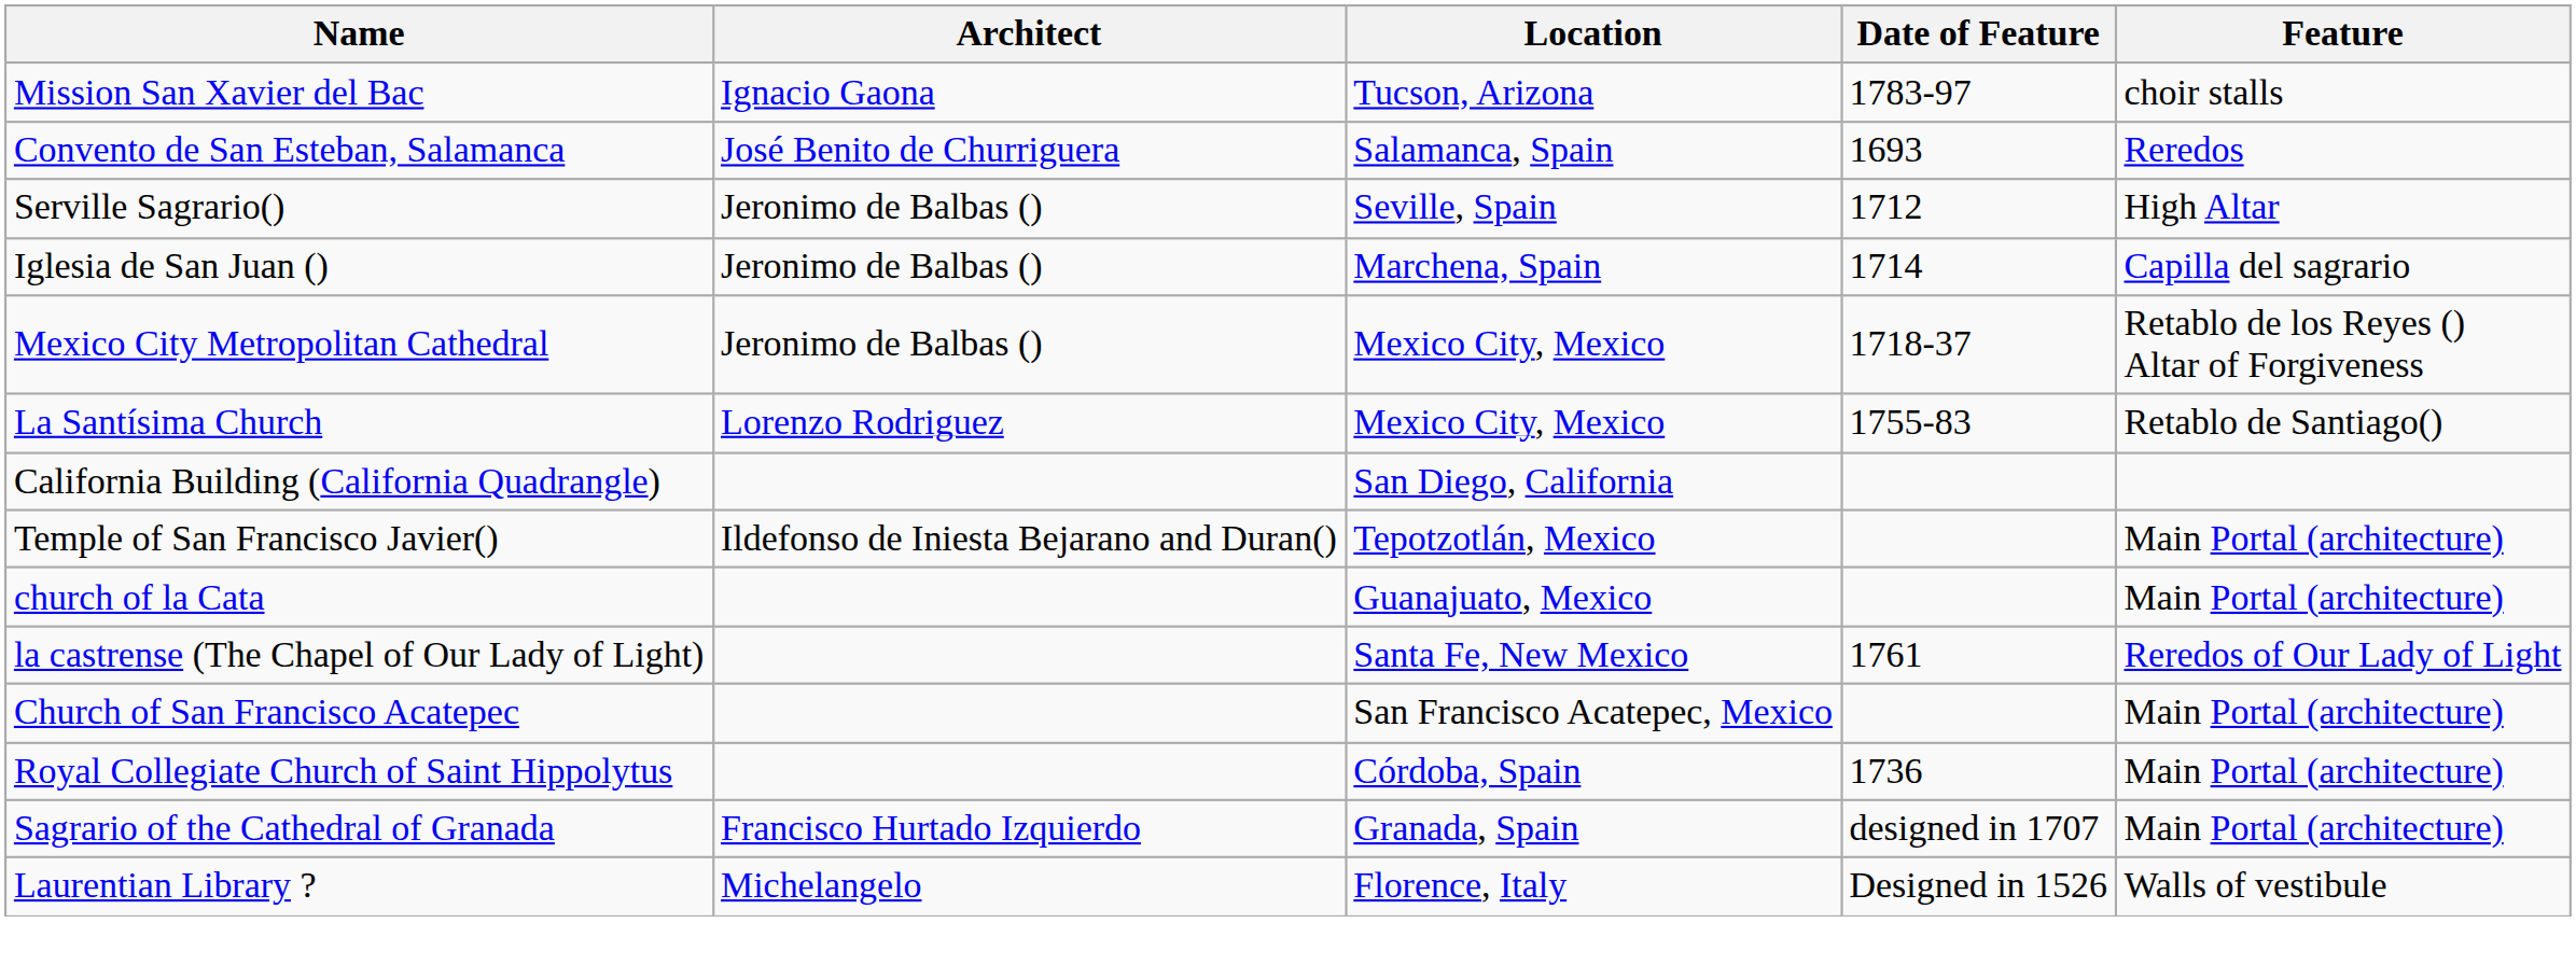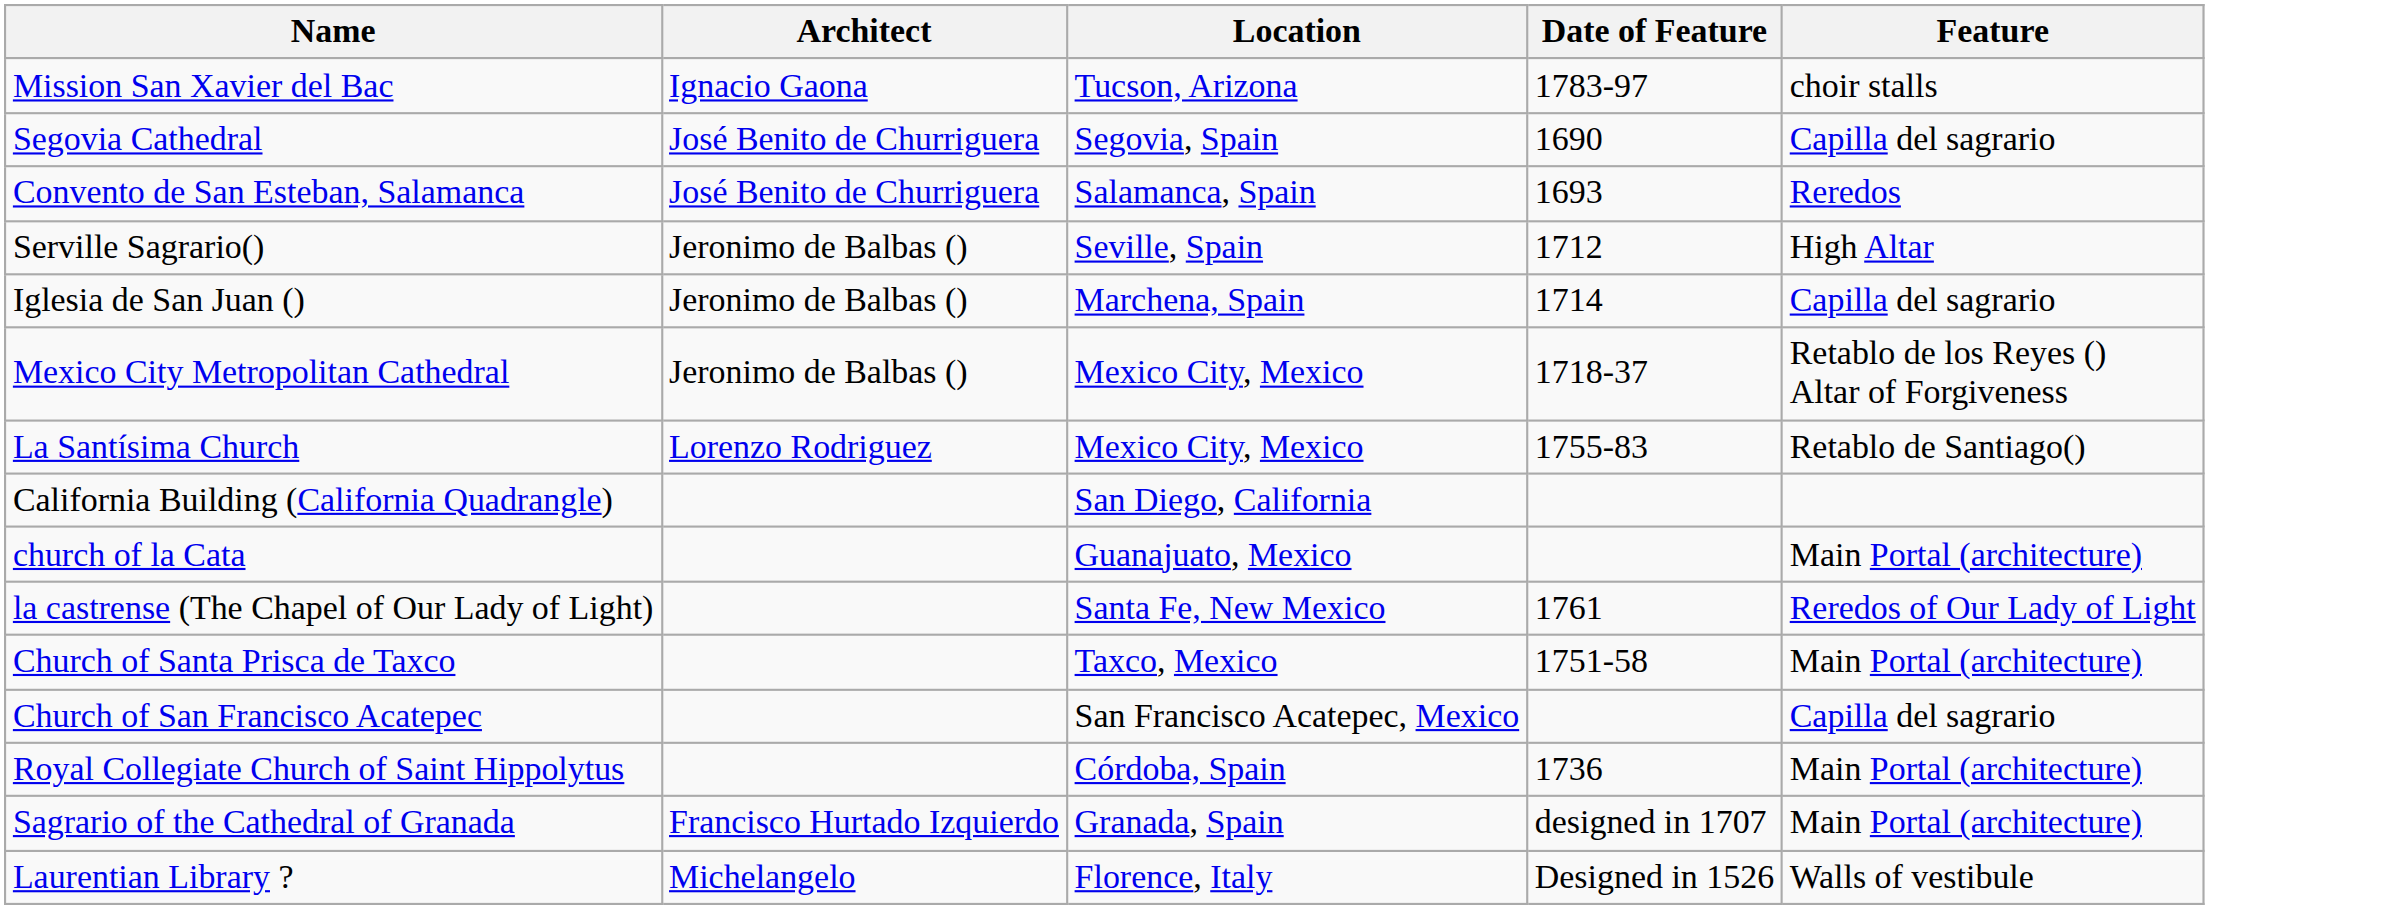 <table class="wikitable">
 <tr>
 <th>Name</th>
 <th>Architect</th>
 <th>Location</th>
 <th>Date of Feature</th>
 <th>Feature</th>
 </tr>
 <tr>
 <td><a href='#'>Mission San Xavier del Bac</a></td>
 <td><a href='#'>Ignacio Gaona</a></td>
 <td><a href='#'>Tucson, Arizona</a></td>
 <td>1783-97</td>
 <td>choir stalls</td>
+</tr>
+<tr>
+<td><a href='#'>Segovia Cathedral</a></td>
+<td><a href='#'>José Benito de Churriguera</a></td>
+<td><a href='#'>Segovia</a>, <a href='#'>Spain</a></td>
+<td>1690</td>
+<td><a href='#'>Capilla</a> del sagrario</td>
 </tr>
 <tr>
 <td><a href='#'>Convento de San Esteban, Salamanca</a></td>
 <td><a href='#'>José Benito de Churriguera</a></td>
 <td><a href='#'>Salamanca</a>, <a href='#'>Spain</a></td>
 <td>1693</td>
 <td><a href='#'>Reredos</a></td>
 </tr>
 <tr>
 <td>Serville Sagrario()</td>
 <td>Jeronimo de Balbas ()</td>
 <td><a href='#'>Seville</a>, <a href='#'>Spain</a></td>
 <td>1712</td>
 <td>High <a href='#'>Altar</a></td>
 </tr>
 <tr>
 <td>Iglesia de San Juan ()</td>
 <td>Jeronimo de Balbas ()</td>
 <td><a href='#'>Marchena, Spain</a></td>
 <td>1714</td>
 <td><a href='#'>Capilla</a> del sagrario</td>
 </tr>
 <tr>
 <td><a href='#'>Mexico City Metropolitan Cathedral</a></td>
 <td>Jeronimo de Balbas ()</td>
 <td><a href='#'>Mexico City</a>, <a href='#'>Mexico</a></td>
 <td>1718-37</td>
 <td>Retablo de los Reyes ()<br>Altar of Forgiveness</td>
 </tr>
 <tr>
 <td><a href='#'>La Santísima Church</a></td>
 <td><a href='#'>Lorenzo Rodriguez</a></td>
 <td><a href='#'>Mexico City</a>, <a href='#'>Mexico</a></td>
 <td>1755-83</td>
 <td>Retablo de Santiago()</td>
 </tr>
 <tr>
 <td>California Building (<a href='#'>California Quadrangle</a>)</td>
 <td></td>
 <td><a href='#'>San Diego</a>, <a href='#'>California</a></td>
 <td></td>
 <td></td>
 </tr>
 <tr>
-<td>Temple of San Francisco Javier()</td>
-<td>Ildefonso de Iniesta Bejarano and Duran()</td>
-<td><a href='#'>Tepotzotlán</a>, <a href='#'>Mexico</a></td>
-<td></td>
-<td>Main <a href='#'>Portal (architecture)</a></td>
-</tr>
-<tr>
 <td><a href='#'>church of la Cata</a></td>
 <td></td>
 <td><a href='#'>Guanajuato</a>, <a href='#'>Mexico</a></td>
 <td></td>
 <td>Main <a href='#'>Portal (architecture)</a></td>
 </tr>
 <tr>
 <td><a href='#'>la castrense</a> (The Chapel of Our Lady of Light)</td>
 <td></td>
 <td><a href='#'>Santa Fe, New Mexico</a></td>
 <td>1761</td>
 <td><a href='#'>Reredos of Our Lady of Light</a></td>
 </tr>
 <tr>
+<td><a href='#'>Church of Santa Prisca de Taxco</a></td>
+<td></td>
+<td><a href='#'>Taxco</a>, <a href='#'>Mexico</a></td>
+<td>1751-58</td>
+<td>Main <a href='#'>Portal (architecture)</a></td>
+</tr>
+<tr>
 <td><a href='#'>Church of San Francisco Acatepec</a></td>
 <td></td>
 <td>San Francisco Acatepec, <a href='#'>Mexico</a></td>
 <td></td>
-<td>Main <a href='#'>Portal (architecture)</a></td>
+<td><a href='#'>Capilla</a> del sagrario</td>
 </tr>
 <tr>
 <td><a href='#'>Royal Collegiate Church of Saint Hippolytus</a></td>
 <td></td>
 <td><a href='#'>Córdoba, Spain</a></td>
 <td>1736</td>
 <td>Main <a href='#'>Portal (architecture)</a></td>
 </tr>
 <tr>
 <td><a href='#'>Sagrario of the Cathedral of Granada</a></td>
 <td><a href='#'>Francisco Hurtado Izquierdo</a></td>
 <td><a href='#'>Granada</a>, <a href='#'>Spain</a></td>
 <td>designed in 1707</td>
 <td>Main <a href='#'>Portal (architecture)</a></td>
 </tr>
 <tr>
 <td><a href='#'>Laurentian Library</a> ?</td>
 <td><a href='#'>Michelangelo</a></td>
 <td><a href='#'>Florence</a>, <a href='#'>Italy</a></td>
 <td>Designed in 1526</td>
 <td>Walls of vestibule</td>
 </tr>
 </table>
